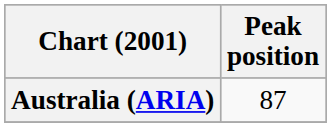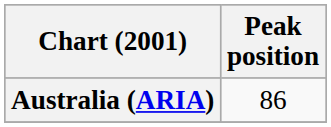 <table class="wikitable sortable plainrowheaders" style="text-align:center;">
 <tr>
 <th scope="col">Chart (2001)</th>
 <th scope="col">Peak<br>position</th>
 </tr>
 <tr>
 <th scope="row">Australia (<a href='#'>ARIA</a>)</th>
-<td>87</td>
+<td>86</td>
 </tr>
 <tr>
 </tr>
 <tr>
 </tr>
 <tr>
 </tr>
 <tr>
 </tr>
 <tr>
 </tr>
 </table>
